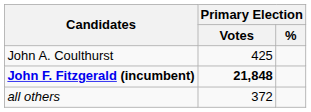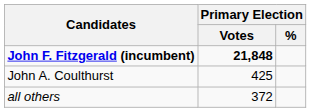 <table class=wikitable>
 <tr>
 <th colspan=1 rowspan=2 ><strong>Candidates</strong></th>
 <th colspan=2><strong>Primary Election</strong></th>
 </tr>
 <tr>
 <th>Votes</th>
 <th>%</th>
 </tr>
 <tr>
+<td><strong><a href='#'>John F. Fitzgerald</a> (incumbent)</strong></td>
+<td align="right"><strong>21,848</strong></td>
+<td align="right"><strong></strong></td>
+</tr>
+<tr>
 <td>John A. Coulthurst</td>
 <td align="right">425</td>
 <td align="right"></td>
-</tr>
-<tr>
-<td><strong><a href='#'>John F. Fitzgerald</a> (incumbent)</strong></td>
-<td align="right"><strong>21,848</strong></td>
-<td align="right"><strong></strong></td>
 </tr>
 <tr>
 <td><em>all others</em></td>
 <td align="right">372</td>
 <td align="right"></td>
 </tr>
 </table>
